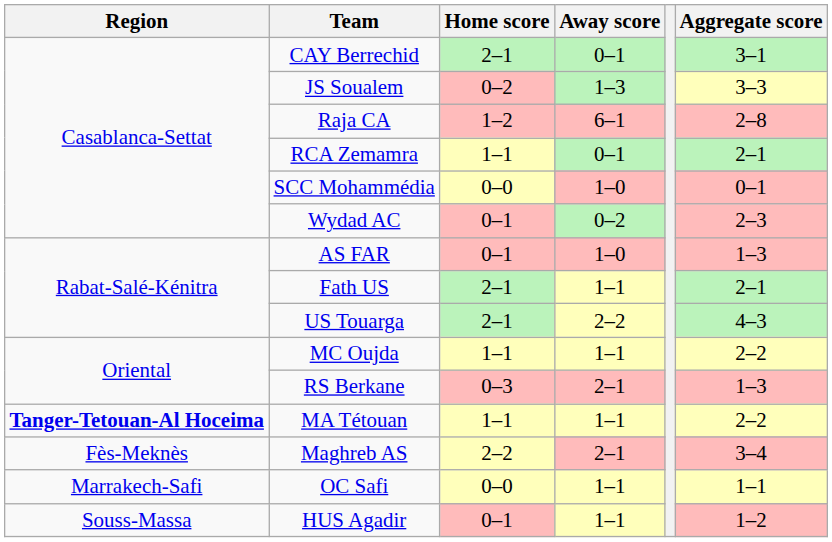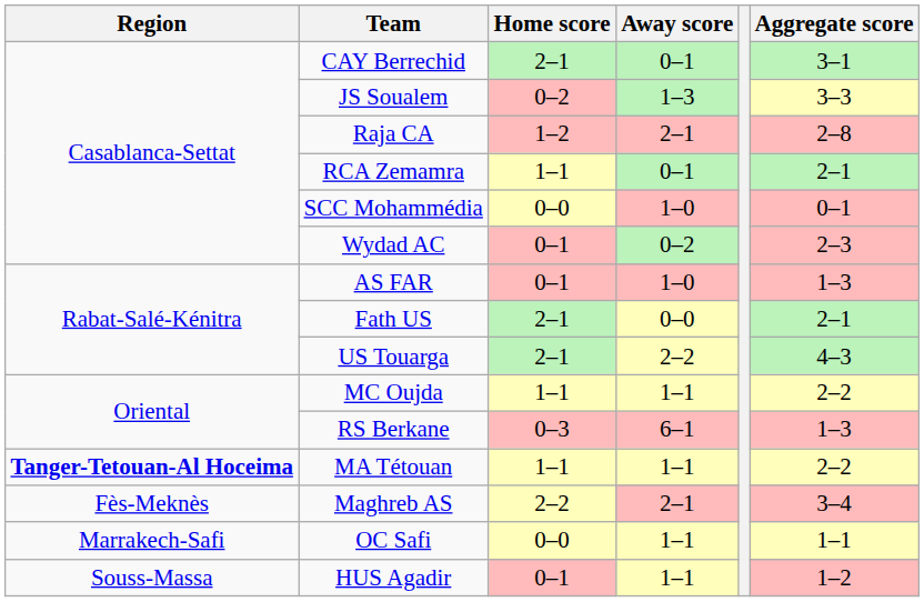 <table class="wikitable" style="text-align: center;">
 <tr>
 <th>Region</th>
 <th>Team</th>
 <th>Home score</th>
 <th>Away score</th>
 <th rowspan="16"></th>
 <th>Aggregate score</th>
 </tr>
 <tr>
 <td style="text-align: center;" rowspan="6"><a href='#'>Casablanca-Settat</a></td>
 <td align="center"><a href='#'>CAY Berrechid</a></td>
 <td bgcolor=#BBF3BB>2–1</td>
 <td bgcolor=#BBF3BB>0–1</td>
 <td bgcolor=#BBF3BB>3–1</td>
 </tr>
 <tr>
 <td align="center"><a href='#'>JS Soualem</a></td>
 <td bgcolor=#FFBBBB>0–2</td>
 <td bgcolor=#BBF3BB>1–3</td>
 <td bgcolor=#FFFFBB>3–3</td>
 </tr>
 <tr>
 <td align="center"><a href='#'>Raja CA</a></td>
 <td bgcolor=#FFBBBB>1–2</td>
-<td bgcolor=#FFBBBB>6–1</td>
+<td bgcolor=#FFBBBB>2–1</td>
 <td bgcolor=#FFBBBB>2–8</td>
 </tr>
 <tr>
 <td align="center"><a href='#'>RCA Zemamra</a></td>
 <td bgcolor=#FFFFBB>1–1</td>
 <td bgcolor=#BBF3BB>0–1</td>
 <td bgcolor=#BBF3BB>2–1</td>
 </tr>
 <tr>
 <td align="center"><a href='#'>SCC Mohammédia</a></td>
 <td bgcolor=#FFFFBB>0–0</td>
 <td bgcolor=#FFBBBB>1–0</td>
 <td bgcolor=#FFBBBB>0–1</td>
 </tr>
 <tr>
 <td align="center"><a href='#'>Wydad AC</a></td>
 <td bgcolor=#FFBBBB>0–1</td>
 <td bgcolor=#BBF3BB>0–2</td>
 <td bgcolor=#FFBBBB>2–3</td>
 </tr>
 <tr>
 <td style="text-align: center;" rowspan="3"><a href='#'>Rabat-Salé-Kénitra</a></td>
 <td align="center"><a href='#'>AS FAR</a></td>
 <td bgcolor=#FFBBBB>0–1</td>
 <td bgcolor=#FFBBBB>1–0</td>
 <td bgcolor=#FFBBBB>1–3</td>
 </tr>
 <tr>
 <td align="center"><a href='#'>Fath US</a></td>
 <td bgcolor=#BBF3BB>2–1</td>
-<td bgcolor=#FFFFBB>1–1</td>
+<td bgcolor=#FFFFBB>0–0</td>
 <td bgcolor=#BBF3BB>2–1</td>
 </tr>
 <tr>
 <td align="center"><a href='#'>US Touarga</a></td>
 <td bgcolor=#BBF3BB>2–1</td>
 <td bgcolor=#FFFFBB>2–2</td>
 <td bgcolor=#BBF3BB>4–3</td>
 </tr>
 <tr>
 <td style="text-align: center;" rowspan="2"><a href='#'>Oriental</a></td>
 <td align="center"><a href='#'>MC Oujda</a></td>
 <td bgcolor=#FFFFBB>1–1</td>
 <td bgcolor=#FFFFBB>1–1</td>
 <td bgcolor=#FFFFBB>2–2</td>
 </tr>
 <tr>
 <td align="center"><a href='#'>RS Berkane</a></td>
 <td bgcolor=#FFBBBB>0–3</td>
-<td bgcolor=#FFBBBB>2–1</td>
+<td bgcolor=#FFBBBB>6–1</td>
 <td bgcolor=#FFBBBB>1–3</td>
 </tr>
 <tr>
 <td style="text-align: center;"><strong><a href='#'>Tanger-Tetouan-Al Hoceima</a></strong></td>
 <td align="center"><a href='#'>MA Tétouan</a></td>
 <td bgcolor=#FFFFBB>1–1</td>
 <td bgcolor=#FFFFBB>1–1</td>
 <td bgcolor=#FFFFBB>2–2</td>
 </tr>
 <tr>
 <td><a href='#'>Fès-Meknès</a></td>
 <td align="center"><a href='#'>Maghreb AS</a></td>
 <td bgcolor=#FFFFBB>2–2</td>
 <td bgcolor=#FFBBBB>2–1</td>
 <td bgcolor=#FFBBBB>3–4</td>
 </tr>
 <tr>
 <td><a href='#'>Marrakech-Safi</a></td>
 <td align="center"><a href='#'>OC Safi</a></td>
 <td bgcolor=#FFFFBB>0–0</td>
 <td bgcolor=#FFFFBB>1–1</td>
 <td bgcolor=#FFFFBB>1–1</td>
 </tr>
 <tr>
 <td><a href='#'>Souss-Massa</a></td>
 <td align="center"><a href='#'>HUS Agadir</a></td>
 <td bgcolor=#FFBBBB>0–1</td>
 <td bgcolor=#FFFFBB>1–1</td>
 <td bgcolor=#FFBBBB>1–2</td>
 </tr>
 </table>
